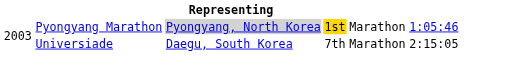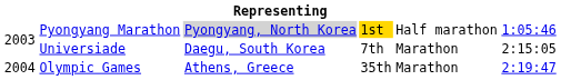 <table>
 <tr>
 <th colspan="6">Representing </th>
 </tr>
 <tr>
 <td rowspan=2>2003</td>
 <td><a href='#'>Pyongyang Marathon</a></td>
 <td style="background: lightgrey;"><a href='#'>Pyongyang, North Korea</a></td>
 <td bgcolor="gold">1st</td>
-<td>Marathon</td>
+<td>Half marathon</td>
 <td><a href='#'>1:05:46</a></td>
 </tr>
 <tr>
 <td><a href='#'>Universiade</a></td>
 <td><a href='#'>Daegu, South Korea</a></td>
 <td>7th</td>
 <td>Marathon</td>
 <td>2:15:05</td>
 </tr>
+<tr>
+<td>2004</td>
+<td><a href='#'>Olympic Games</a></td>
+<td><a href='#'>Athens, Greece</a></td>
+<td>35th</td>
+<td>Marathon</td>
+<td><a href='#'>2:19:47</a></td>
+</tr>
 </table>
